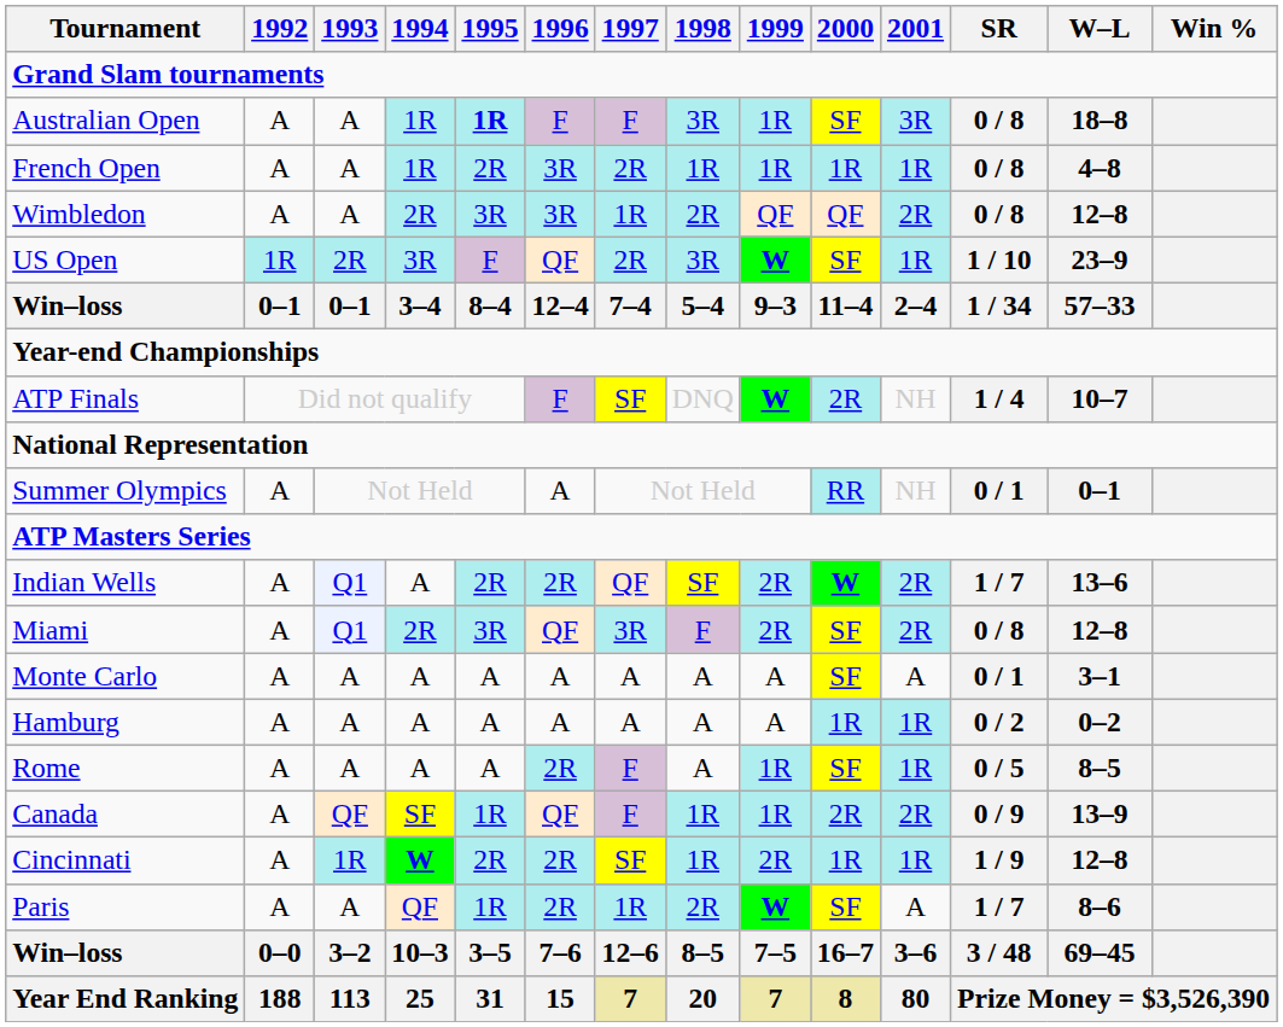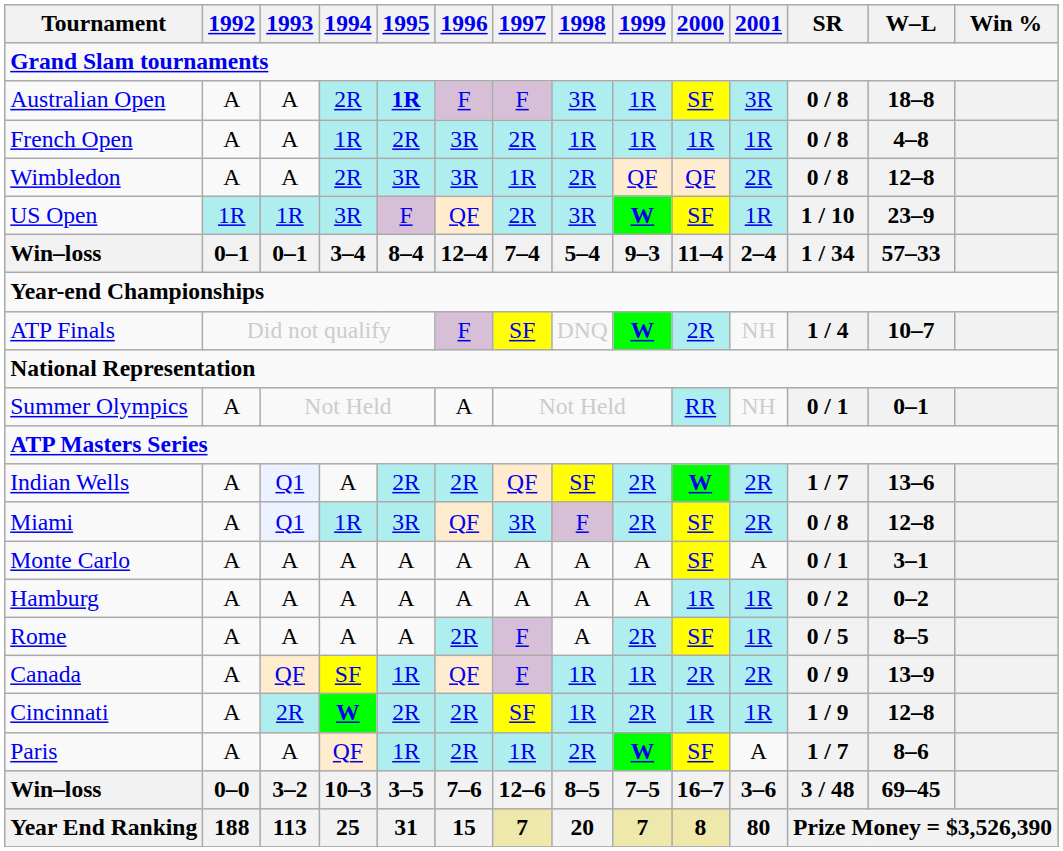 <table class=wikitable style=text-align:center;font-size:97%>
 <tr>
 <th>Tournament</th>
 <th><a href='#'>1992</a></th>
 <th><a href='#'>1993</a></th>
 <th><a href='#'>1994</a></th>
 <th><a href='#'>1995</a></th>
 <th><a href='#'>1996</a></th>
 <th><a href='#'>1997</a></th>
 <th><a href='#'>1998</a></th>
 <th><a href='#'>1999</a></th>
 <th><a href='#'>2000</a></th>
 <th><a href='#'>2001</a></th>
 <th>SR</th>
 <th>W–L</th>
 <th>Win %</th>
 </tr>
 <tr>
 <td colspan=23 align=left><strong><a href='#'>Grand Slam tournaments</a></strong></td>
 </tr>
 <tr>
 <td align=left><a href='#'>Australian Open</a></td>
 <td>A</td>
 <td>A</td>
-<td bgcolor=afeeee><a href='#'>1R</a></td>
+<td bgcolor=afeeee><a href='#'>2R</a></td>
 <td bgcolor=afeeee><strong><a href='#'>1R</a></strong></td>
 <td bgcolor=thistle><a href='#'>F</a></td>
 <td bgcolor=thistle><a href='#'>F</a></td>
 <td bgcolor=afeeee><a href='#'>3R</a></td>
 <td bgcolor=afeeee><a href='#'>1R</a></td>
 <td bgcolor=yellow><a href='#'>SF</a></td>
 <td bgcolor=afeeee><a href='#'>3R</a></td>
 <th>0 / 8</th>
 <th>18–8</th>
 <th></th>
 </tr>
 <tr>
 <td align=left><a href='#'>French Open</a></td>
 <td>A</td>
 <td>A</td>
 <td bgcolor=afeeee><a href='#'>1R</a></td>
 <td bgcolor=afeeee><a href='#'>2R</a></td>
 <td bgcolor=afeeee><a href='#'>3R</a></td>
 <td bgcolor=afeeee><a href='#'>2R</a></td>
 <td bgcolor=afeeee><a href='#'>1R</a></td>
 <td bgcolor=afeeee><a href='#'>1R</a></td>
 <td bgcolor=afeeee><a href='#'>1R</a></td>
 <td bgcolor=afeeee><a href='#'>1R</a></td>
 <th>0 / 8</th>
 <th>4–8</th>
 <th></th>
 </tr>
 <tr>
 <td align=left><a href='#'>Wimbledon</a></td>
 <td>A</td>
 <td>A</td>
 <td bgcolor=afeeee><a href='#'>2R</a></td>
 <td bgcolor=afeeee><a href='#'>3R</a></td>
 <td bgcolor=afeeee><a href='#'>3R</a></td>
 <td bgcolor=afeeee><a href='#'>1R</a></td>
 <td bgcolor=afeeee><a href='#'>2R</a></td>
 <td bgcolor=ffebcd><a href='#'>QF</a></td>
 <td bgcolor=ffebcd><a href='#'>QF</a></td>
 <td bgcolor=afeeee><a href='#'>2R</a></td>
 <th>0 / 8</th>
 <th>12–8</th>
 <th></th>
 </tr>
 <tr>
 <td align=left><a href='#'>US Open</a></td>
 <td bgcolor=afeeee><a href='#'>1R</a></td>
-<td bgcolor=afeeee><a href='#'>2R</a></td>
+<td bgcolor=afeeee><a href='#'>1R</a></td>
 <td bgcolor=afeeee><a href='#'>3R</a></td>
 <td bgcolor=thistle><a href='#'>F</a></td>
 <td bgcolor=ffebcd><a href='#'>QF</a></td>
 <td bgcolor=afeeee><a href='#'>2R</a></td>
 <td bgcolor=afeeee><a href='#'>3R</a></td>
 <td bgcolor=lime><a href='#'><strong>W</strong></a></td>
 <td bgcolor=yellow><a href='#'>SF</a></td>
 <td bgcolor=afeeee><a href='#'>1R</a></td>
 <th>1 / 10</th>
 <th>23–9</th>
 <th></th>
 </tr>
 <tr>
 <th style=text-align:left>Win–loss</th>
 <th>0–1</th>
 <th>0–1</th>
 <th>3–4</th>
 <th>8–4</th>
 <th>12–4</th>
 <th>7–4</th>
 <th>5–4</th>
 <th>9–3</th>
 <th>11–4</th>
 <th>2–4</th>
 <th>1 / 34</th>
 <th>57–33</th>
 <th></th>
 </tr>
 <tr>
 <td colspan=23 align=left><strong>Year-end Championships</strong></td>
 </tr>
 <tr>
 <td align=left><a href='#'>ATP Finals</a></td>
 <td colspan=4 style=color:#cccccc>Did not qualify</td>
 <td style=background:thistle><a href='#'>F</a></td>
 <td style=background:yellow><a href='#'>SF</a></td>
 <td colspan=1 style=color:#cccccc>DNQ</td>
 <td style=background:lime><a href='#'><strong>W</strong></a></td>
 <td style=background:#afeeee><a href='#'>2R</a></td>
 <td colspan=1 style=color:#cccccc>NH</td>
 <th>1 / 4</th>
 <th>10–7</th>
 <th></th>
 </tr>
 <tr>
 <td colspan=23 align=left><strong>National Representation</strong></td>
 </tr>
 <tr>
 <td align=left><a href='#'>Summer Olympics</a></td>
 <td>A</td>
 <td colspan=3 style=color:#cccccc>Not Held</td>
 <td>A</td>
 <td colspan=3 style=color:#cccccc>Not Held</td>
 <td style=background:#afeeee><a href='#'>RR</a></td>
 <td colspan=1 style=color:#cccccc>NH</td>
 <th>0 / 1</th>
 <th>0–1</th>
 <th></th>
 </tr>
 <tr>
 <td colspan=23 align=left><strong><a href='#'>ATP Masters Series</a></strong></td>
 </tr>
 <tr>
 <td align=left><a href='#'>Indian Wells</a></td>
 <td>A</td>
 <td bgcolor=ecf2ff><a href='#'>Q1</a></td>
 <td>A</td>
 <td bgcolor=afeeee><a href='#'>2R</a></td>
 <td bgcolor=afeeee><a href='#'>2R</a></td>
 <td bgcolor=ffebcd><a href='#'>QF</a></td>
 <td bgcolor=yellow><a href='#'>SF</a></td>
 <td bgcolor=afeeee><a href='#'>2R</a></td>
 <td bgcolor=lime><a href='#'><strong>W</strong></a></td>
 <td bgcolor=afeeee><a href='#'>2R</a></td>
 <th>1 / 7</th>
 <th>13–6</th>
 <th></th>
 </tr>
 <tr>
 <td align=left><a href='#'>Miami</a></td>
 <td>A</td>
 <td bgcolor=ecf2ff><a href='#'>Q1</a></td>
-<td bgcolor=afeeee><a href='#'>2R</a></td>
+<td bgcolor=afeeee><a href='#'>1R</a></td>
 <td bgcolor=afeeee><a href='#'>3R</a></td>
 <td bgcolor=ffebcd><a href='#'>QF</a></td>
 <td bgcolor=afeeee><a href='#'>3R</a></td>
 <td bgcolor=thistle><a href='#'>F</a></td>
 <td bgcolor=afeeee><a href='#'>2R</a></td>
 <td bgcolor=yellow><a href='#'>SF</a></td>
 <td bgcolor=afeeee><a href='#'>2R</a></td>
 <th>0 / 8</th>
 <th>12–8</th>
 <th></th>
 </tr>
 <tr>
 <td align=left><a href='#'>Monte Carlo</a></td>
 <td>A</td>
 <td>A</td>
 <td>A</td>
 <td>A</td>
 <td>A</td>
 <td>A</td>
 <td>A</td>
 <td>A</td>
 <td bgcolor=yellow><a href='#'>SF</a></td>
 <td>A</td>
 <th>0 / 1</th>
 <th>3–1</th>
 <th></th>
 </tr>
 <tr>
 <td align=left><a href='#'>Hamburg</a></td>
 <td>A</td>
 <td>A</td>
 <td>A</td>
 <td>A</td>
 <td>A</td>
 <td>A</td>
 <td>A</td>
 <td>A</td>
 <td bgcolor=afeeee><a href='#'>1R</a></td>
 <td bgcolor=afeeee><a href='#'>1R</a></td>
 <th>0 / 2</th>
 <th>0–2</th>
 <th></th>
 </tr>
 <tr>
 <td align=left><a href='#'>Rome</a></td>
 <td>A</td>
 <td>A</td>
 <td>A</td>
 <td>A</td>
 <td bgcolor=afeeee><a href='#'>2R</a></td>
 <td bgcolor=thistle><a href='#'>F</a></td>
 <td>A</td>
-<td bgcolor=afeeee><a href='#'>1R</a></td>
+<td bgcolor=afeeee><a href='#'>2R</a></td>
 <td bgcolor=yellow><a href='#'>SF</a></td>
 <td bgcolor=afeeee><a href='#'>1R</a></td>
 <th>0 / 5</th>
 <th>8–5</th>
 <th></th>
 </tr>
 <tr>
 <td align=left><a href='#'>Canada</a></td>
 <td>A</td>
 <td bgcolor=ffebcd><a href='#'>QF</a></td>
 <td bgcolor=yellow><a href='#'>SF</a></td>
 <td bgcolor=afeeee><a href='#'>1R</a></td>
 <td bgcolor=ffebcd><a href='#'>QF</a></td>
 <td bgcolor=thistle><a href='#'>F</a></td>
 <td bgcolor=afeeee><a href='#'>1R</a></td>
 <td bgcolor=afeeee><a href='#'>1R</a></td>
 <td bgcolor=afeeee><a href='#'>2R</a></td>
 <td bgcolor=afeeee><a href='#'>2R</a></td>
 <th>0 / 9</th>
 <th>13–9</th>
 <th></th>
 </tr>
 <tr>
 <td align=left><a href='#'>Cincinnati</a></td>
 <td>A</td>
-<td bgcolor=afeeee><a href='#'>1R</a></td>
+<td bgcolor=afeeee><a href='#'>2R</a></td>
 <td bgcolor=lime><a href='#'><strong>W</strong></a></td>
 <td bgcolor=afeeee><a href='#'>2R</a></td>
 <td bgcolor=afeeee><a href='#'>2R</a></td>
 <td bgcolor=yellow><a href='#'>SF</a></td>
 <td bgcolor=afeeee><a href='#'>1R</a></td>
 <td bgcolor=afeeee><a href='#'>2R</a></td>
 <td bgcolor=afeeee><a href='#'>1R</a></td>
 <td bgcolor=afeeee><a href='#'>1R</a></td>
 <th>1 / 9</th>
 <th>12–8</th>
 <th></th>
 </tr>
 <tr>
 <td align=left><a href='#'>Paris</a></td>
 <td>A</td>
 <td>A</td>
 <td bgcolor=ffebcd><a href='#'>QF</a></td>
 <td bgcolor=afeeee><a href='#'>1R</a></td>
 <td bgcolor=afeeee><a href='#'>2R</a></td>
 <td bgcolor=afeeee><a href='#'>1R</a></td>
 <td bgcolor=afeeee><a href='#'>2R</a></td>
 <td bgcolor=lime><a href='#'><strong>W</strong></a></td>
 <td bgcolor=yellow><a href='#'>SF</a></td>
 <td>A</td>
 <th>1 / 7</th>
 <th>8–6</th>
 <th></th>
 </tr>
 <tr>
 <th style=text-align:left>Win–loss</th>
 <th>0–0</th>
 <th>3–2</th>
 <th>10–3</th>
 <th>3–5</th>
 <th>7–6</th>
 <th>12–6</th>
 <th>8–5</th>
 <th>7–5</th>
 <th>16–7</th>
 <th>3–6</th>
 <th>3 / 48</th>
 <th>69–45</th>
 <th></th>
 </tr>
 <tr>
 <th style=text-align:left><strong>Year End Ranking</strong></th>
 <th>188</th>
 <th>113</th>
 <th>25</th>
 <th>31</th>
 <th>15</th>
 <th style="background:#EEE8AA;">7</th>
 <th>20</th>
 <th style="background:#EEE8AA;">7</th>
 <th style="background:#EEE8AA;">8</th>
 <th>80</th>
 <th colspan=3><strong>Prize Money = $3,526,390</strong></th>
 </tr>
 </table>
